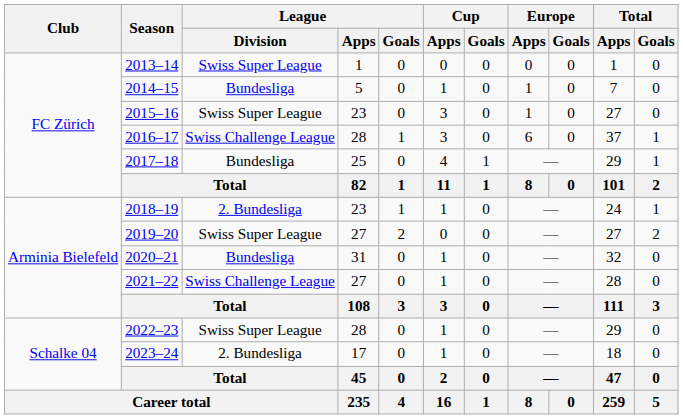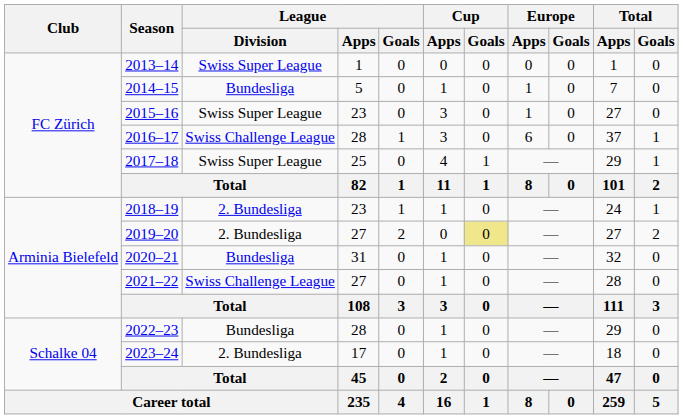 <table class="wikitable nowrap" style="text-align:center">
 <tr>
 <th rowspan="2">Club</th>
 <th rowspan="2">Season</th>
 <th colspan="3">League</th>
 <th colspan="2">Cup</th>
 <th colspan="2">Europe</th>
 <th colspan="2">Total</th>
 </tr>
 <tr>
 <th>Division</th>
 <th>Apps</th>
 <th>Goals</th>
 <th>Apps</th>
 <th>Goals</th>
 <th>Apps</th>
 <th>Goals</th>
 <th>Apps</th>
 <th>Goals</th>
 </tr>
 <tr>
 <td rowspan="6"><a href='#'>FC Zürich</a></td>
 <td><a href='#'>2013–14</a></td>
 <td><a href='#'>Swiss Super League</a></td>
 <td>1</td>
 <td>0</td>
 <td>0</td>
 <td>0</td>
 <td>0</td>
 <td>0</td>
 <td>1</td>
 <td>0</td>
 </tr>
 <tr>
 <td><a href='#'>2014–15</a></td>
 <td><a href='#'>Bundesliga</a></td>
 <td>5</td>
 <td>0</td>
 <td>1</td>
 <td>0</td>
 <td>1</td>
 <td>0</td>
 <td>7</td>
 <td>0</td>
 </tr>
 <tr>
 <td><a href='#'>2015–16</a></td>
 <td>Swiss Super League</td>
 <td>23</td>
 <td>0</td>
 <td>3</td>
 <td>0</td>
 <td>1</td>
 <td>0</td>
 <td>27</td>
 <td>0</td>
 </tr>
 <tr>
 <td><a href='#'>2016–17</a></td>
 <td><a href='#'>Swiss Challenge League</a></td>
 <td>28</td>
 <td>1</td>
 <td>3</td>
 <td>0</td>
 <td>6</td>
 <td>0</td>
 <td>37</td>
 <td>1</td>
 </tr>
 <tr>
 <td><a href='#'>2017–18</a></td>
-<td>Bundesliga</td>
+<td>Swiss Super League</td>
 <td>25</td>
 <td>0</td>
 <td>4</td>
 <td>1</td>
 <td colspan=2>—</td>
 <td>29</td>
 <td>1</td>
 </tr>
 <tr>
 <th colspan="2">Total</th>
 <th>82</th>
 <th>1</th>
 <th>11</th>
 <th>1</th>
 <th>8</th>
 <th>0</th>
 <th>101</th>
 <th>2</th>
 </tr>
 <tr>
 <td rowspan="5"><a href='#'>Arminia Bielefeld</a></td>
 <td><a href='#'>2018–19</a></td>
 <td><a href='#'>2. Bundesliga</a></td>
 <td>23</td>
 <td>1</td>
 <td>1</td>
 <td>0</td>
 <td colspan=2>—</td>
 <td>24</td>
 <td>1</td>
 </tr>
 <tr>
 <td><a href='#'>2019–20</a></td>
-<td>Swiss Super League</td>
+<td>2. Bundesliga</td>
 <td>27</td>
 <td>2</td>
 <td>0</td>
-<td>0</td>
+<td style="background: khaki;">0</td>
 <td colspan=2>—</td>
 <td>27</td>
 <td>2</td>
 </tr>
 <tr>
 <td><a href='#'>2020–21</a></td>
 <td><a href='#'>Bundesliga</a></td>
 <td>31</td>
 <td>0</td>
 <td>1</td>
 <td>0</td>
 <td colspan=2>—</td>
 <td>32</td>
 <td>0</td>
 </tr>
 <tr>
 <td><a href='#'>2021–22</a></td>
 <td><a href='#'>Swiss Challenge League</a></td>
 <td>27</td>
 <td>0</td>
 <td>1</td>
 <td>0</td>
 <td colspan=2>—</td>
 <td>28</td>
 <td>0</td>
 </tr>
 <tr>
 <th colspan="2">Total</th>
 <th>108</th>
 <th>3</th>
 <th>3</th>
 <th>0</th>
 <th colspan=2>—</th>
 <th>111</th>
 <th>3</th>
 </tr>
 <tr>
 <td rowspan="3"><a href='#'>Schalke 04</a></td>
 <td><a href='#'>2022–23</a></td>
-<td>Swiss Super League</td>
+<td>Bundesliga</td>
 <td>28</td>
 <td>0</td>
 <td>1</td>
 <td>0</td>
 <td colspan=2>—</td>
 <td>29</td>
 <td>0</td>
 </tr>
 <tr>
 <td><a href='#'>2023–24</a></td>
 <td>2. Bundesliga</td>
 <td>17</td>
 <td>0</td>
 <td>1</td>
 <td>0</td>
 <td colspan=2>—</td>
 <td>18</td>
 <td>0</td>
 </tr>
 <tr>
 <th colspan="2">Total</th>
 <th>45</th>
 <th>0</th>
 <th>2</th>
 <th>0</th>
 <th colspan=2>—</th>
 <th>47</th>
 <th>0</th>
 </tr>
 <tr>
 <th colspan="3">Career total</th>
 <th>235</th>
 <th>4</th>
 <th>16</th>
 <th>1</th>
 <th>8</th>
 <th>0</th>
 <th>259</th>
 <th>5</th>
 </tr>
 </table>
